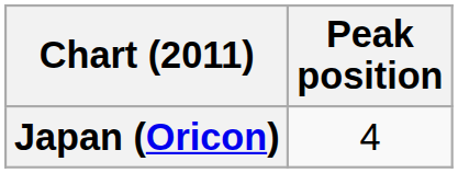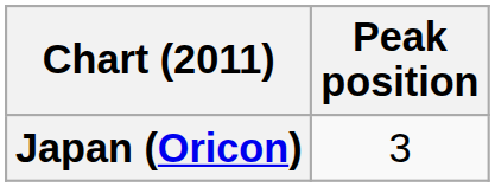 <table class="wikitable plainrowheaders sortable" style="text-align:center;">
 <tr>
 <th scope="col">Chart (2011)</th>
 <th scope="col">Peak<br>position</th>
 </tr>
 <tr>
 <th scope="row">Japan (<a href='#'>Oricon</a>)</th>
-<td>4</td>
+<td>3</td>
 </tr>
 </table>
